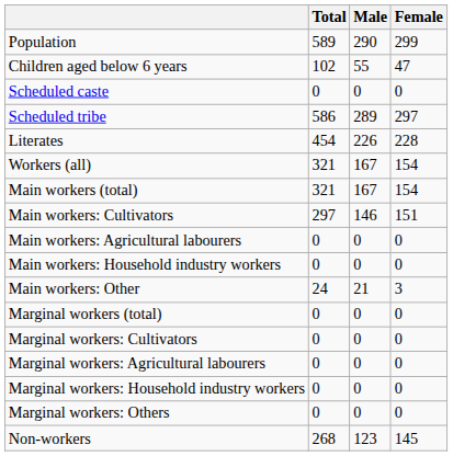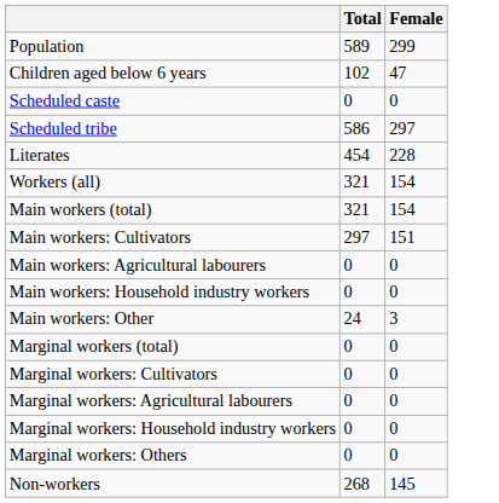 <table class="wikitable sortable">
 <tr>
 <th></th>
 <th>Total</th>
-<th>Male</th>
 <th>Female</th>
 </tr>
 <tr>
 <td>Population</td>
 <td>589</td>
-<td>290</td>
 <td>299</td>
 </tr>
 <tr>
 <td>Children aged below 6 years</td>
 <td>102</td>
-<td>55</td>
 <td>47</td>
 </tr>
 <tr>
 <td><a href='#'>Scheduled caste</a></td>
 <td>0</td>
 <td>0</td>
-<td>0</td>
 </tr>
 <tr>
 <td><a href='#'>Scheduled tribe</a></td>
 <td>586</td>
-<td>289</td>
 <td>297</td>
 </tr>
 <tr>
 <td>Literates</td>
 <td>454</td>
-<td>226</td>
 <td>228</td>
 </tr>
 <tr>
 <td>Workers (all)</td>
 <td>321</td>
-<td>167</td>
 <td>154</td>
 </tr>
 <tr>
 <td>Main workers (total)</td>
 <td>321</td>
-<td>167</td>
 <td>154</td>
 </tr>
 <tr>
 <td>Main workers: Cultivators</td>
 <td>297</td>
-<td>146</td>
 <td>151</td>
 </tr>
 <tr>
 <td>Main workers: Agricultural labourers</td>
-<td>0</td>
 <td>0</td>
 <td>0</td>
 </tr>
 <tr>
 <td>Main workers: Household industry workers</td>
 <td>0</td>
 <td>0</td>
-<td>0</td>
 </tr>
 <tr>
 <td>Main workers: Other</td>
 <td>24</td>
-<td>21</td>
 <td>3</td>
 </tr>
 <tr>
 <td>Marginal workers (total)</td>
-<td>0</td>
 <td>0</td>
 <td>0</td>
 </tr>
 <tr>
 <td>Marginal workers: Cultivators</td>
 <td>0</td>
 <td>0</td>
-<td>0</td>
 </tr>
 <tr>
 <td>Marginal workers: Agricultural labourers</td>
-<td>0</td>
 <td>0</td>
 <td>0</td>
 </tr>
 <tr>
 <td>Marginal workers: Household industry workers</td>
 <td>0</td>
 <td>0</td>
-<td>0</td>
 </tr>
 <tr>
 <td>Marginal workers: Others</td>
-<td>0</td>
 <td>0</td>
 <td>0</td>
 </tr>
 <tr>
 <td>Non-workers</td>
 <td>268</td>
-<td>123</td>
 <td>145</td>
 </tr>
 </table>
